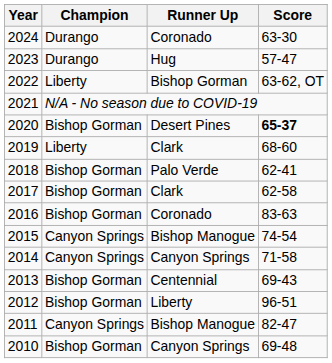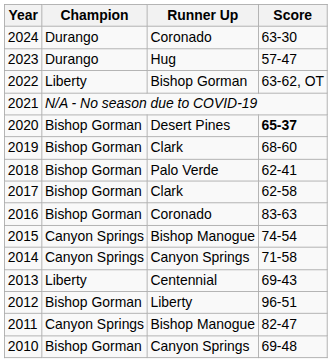 <table class="wikitable">
 <tr>
 <th>Year</th>
 <th>Champion</th>
 <th>Runner Up</th>
 <th>Score</th>
 </tr>
 <tr>
 <td>2024</td>
 <td>Durango</td>
 <td>Coronado</td>
 <td>63-30</td>
 </tr>
 <tr>
 <td>2023</td>
 <td>Durango</td>
 <td>Hug</td>
 <td>57-47</td>
 </tr>
 <tr>
 <td>2022</td>
 <td>Liberty</td>
 <td>Bishop Gorman</td>
 <td>63-62, OT</td>
 </tr>
 <tr>
 <td>2021</td>
 <td colspan="3"><em>N/A - No season due to COVID-19</em></td>
 </tr>
 <tr>
 <td>2020</td>
 <td>Bishop Gorman</td>
 <td>Desert Pines</td>
 <td><strong>65-37</strong></td>
 </tr>
 <tr>
 <td>2019</td>
-<td>Liberty</td>
+<td>Bishop Gorman</td>
 <td>Clark</td>
 <td>68-60</td>
 </tr>
 <tr>
 <td>2018</td>
 <td>Bishop Gorman</td>
 <td>Palo Verde</td>
 <td>62-41</td>
 </tr>
 <tr>
 <td>2017</td>
 <td>Bishop Gorman</td>
 <td>Clark</td>
 <td>62-58</td>
 </tr>
 <tr>
 <td>2016</td>
 <td>Bishop Gorman</td>
 <td>Coronado</td>
 <td>83-63</td>
 </tr>
 <tr>
 <td>2015</td>
 <td>Canyon Springs</td>
 <td>Bishop Manogue</td>
 <td>74-54</td>
 </tr>
 <tr>
 <td>2014</td>
 <td>Canyon Springs</td>
 <td>Canyon Springs</td>
 <td>71-58</td>
 </tr>
 <tr>
 <td>2013</td>
-<td>Bishop Gorman</td>
+<td>Liberty</td>
 <td>Centennial</td>
 <td>69-43</td>
 </tr>
 <tr>
 <td>2012</td>
 <td>Bishop Gorman</td>
 <td>Liberty</td>
 <td>96-51</td>
 </tr>
 <tr>
 <td>2011</td>
 <td>Canyon Springs</td>
 <td>Bishop Manogue</td>
 <td>82-47</td>
 </tr>
 <tr>
 <td>2010</td>
 <td>Bishop Gorman</td>
 <td>Canyon Springs</td>
 <td>69-48</td>
 </tr>
 </table>
